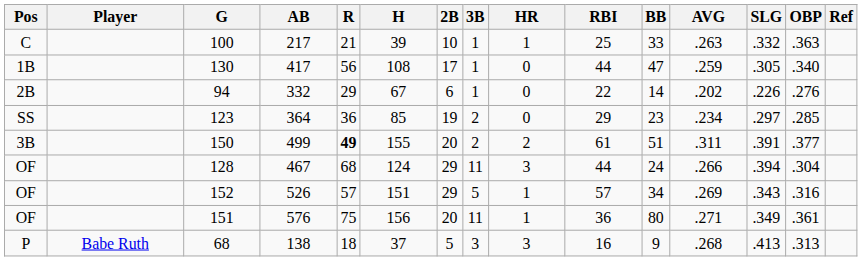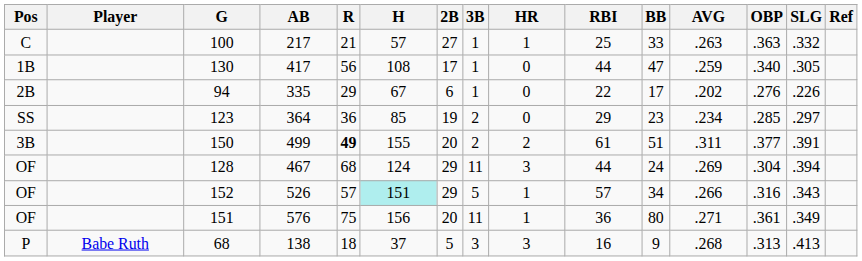 <table class="wikitable sortable">
 <tr>
 <th bgcolor="#DDDDFF" width="5%">Pos</th>
 <th bgcolor="#DDDDFF" width="16%">Player</th>
 <th bgcolor="#DDDDFF" width="9%">G</th>
 <th bgcolor="#DDDDFF" width="9%">AB</th>
 <th>R</th>
 <th bgcolor="#DDDDFF" width="9%">H</th>
 <th>2B</th>
 <th>3B</th>
 <th bgcolor="#DDDDFF" width="9%">HR</th>
 <th bgcolor="#DDDDFF" width="9%">RBI</th>
 <th>BB</th>
 <th bgcolor="#DDDDFF" width="9%">AVG</th>
+<th>OBP</th>
 <th>SLG</th>
-<th>OBP</th>
 <th>Ref</th>
 </tr>
 <tr align="center">
 <td>C</td>
 <td></td>
 <td>100</td>
 <td>217</td>
 <td>21</td>
-<td>39</td>
-<td>10</td>
+<td>57</td>
+<td>27</td>
 <td>1</td>
 <td>1</td>
 <td>25</td>
 <td>33</td>
 <td>.263</td>
+<td>.363</td>
 <td>.332</td>
-<td>.363</td>
 <td></td>
 </tr>
 <tr align="center">
 <td>1B</td>
 <td></td>
 <td>130</td>
 <td>417</td>
 <td>56</td>
 <td>108</td>
 <td>17</td>
 <td>1</td>
 <td>0</td>
 <td>44</td>
 <td>47</td>
 <td>.259</td>
+<td>.340</td>
 <td>.305</td>
-<td>.340</td>
 <td></td>
 </tr>
 <tr align="center">
 <td>2B</td>
 <td></td>
 <td>94</td>
-<td>332</td>
+<td>335</td>
 <td>29</td>
 <td>67</td>
 <td>6</td>
 <td>1</td>
 <td>0</td>
 <td>22</td>
-<td>14</td>
+<td>17</td>
 <td>.202</td>
+<td>.276</td>
 <td>.226</td>
-<td>.276</td>
 <td></td>
 </tr>
 <tr align="center">
 <td>SS</td>
 <td></td>
 <td>123</td>
 <td>364</td>
 <td>36</td>
 <td>85</td>
 <td>19</td>
 <td>2</td>
 <td>0</td>
 <td>29</td>
 <td>23</td>
 <td>.234</td>
+<td>.285</td>
 <td>.297</td>
-<td>.285</td>
 <td></td>
 </tr>
 <tr align="center">
 <td>3B</td>
 <td></td>
 <td>150</td>
 <td>499</td>
 <td><strong>49</strong></td>
 <td>155</td>
 <td>20</td>
 <td>2</td>
 <td>2</td>
 <td>61</td>
 <td>51</td>
 <td>.311</td>
+<td>.377</td>
 <td>.391</td>
-<td>.377</td>
 <td></td>
 </tr>
 <tr align="center">
 <td>OF</td>
 <td></td>
 <td>128</td>
 <td>467</td>
 <td>68</td>
 <td>124</td>
 <td>29</td>
 <td>11</td>
 <td>3</td>
 <td>44</td>
 <td>24</td>
-<td>.266</td>
+<td>.269</td>
+<td>.304</td>
 <td>.394</td>
-<td>.304</td>
 <td></td>
 </tr>
 <tr align="center">
 <td>OF</td>
 <td></td>
 <td>152</td>
 <td>526</td>
 <td>57</td>
-<td>151</td>
+<td style="background: paleturquoise;">151</td>
 <td>29</td>
 <td>5</td>
 <td>1</td>
 <td>57</td>
 <td>34</td>
-<td>.269</td>
+<td>.266</td>
+<td>.316</td>
 <td>.343</td>
-<td>.316</td>
 <td></td>
 </tr>
 <tr align="center">
 <td>OF</td>
 <td></td>
 <td>151</td>
 <td>576</td>
 <td>75</td>
 <td>156</td>
 <td>20</td>
 <td>11</td>
 <td>1</td>
 <td>36</td>
 <td>80</td>
 <td>.271</td>
+<td>.361</td>
 <td>.349</td>
-<td>.361</td>
 <td></td>
 </tr>
 <tr align="center">
 <td>P</td>
 <td><a href='#'>Babe Ruth</a></td>
 <td>68</td>
 <td>138</td>
 <td>18</td>
 <td>37</td>
 <td>5</td>
 <td>3</td>
 <td>3</td>
 <td>16</td>
 <td>9</td>
 <td>.268</td>
+<td>.313</td>
 <td>.413</td>
-<td>.313</td>
 <td></td>
 </tr>
 </table>
